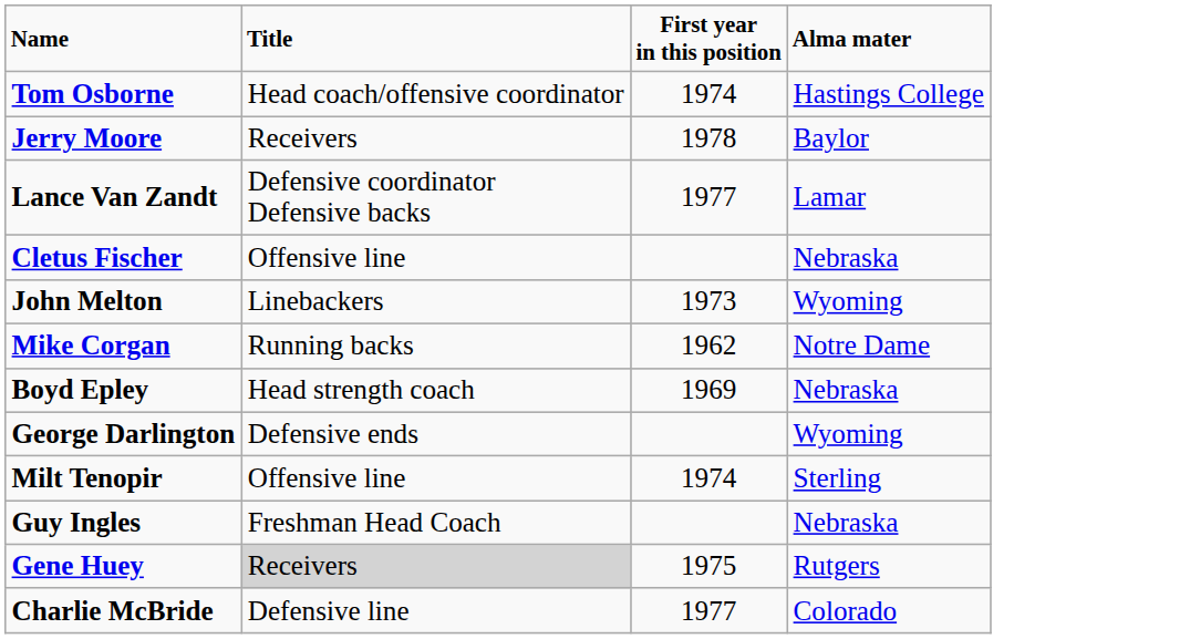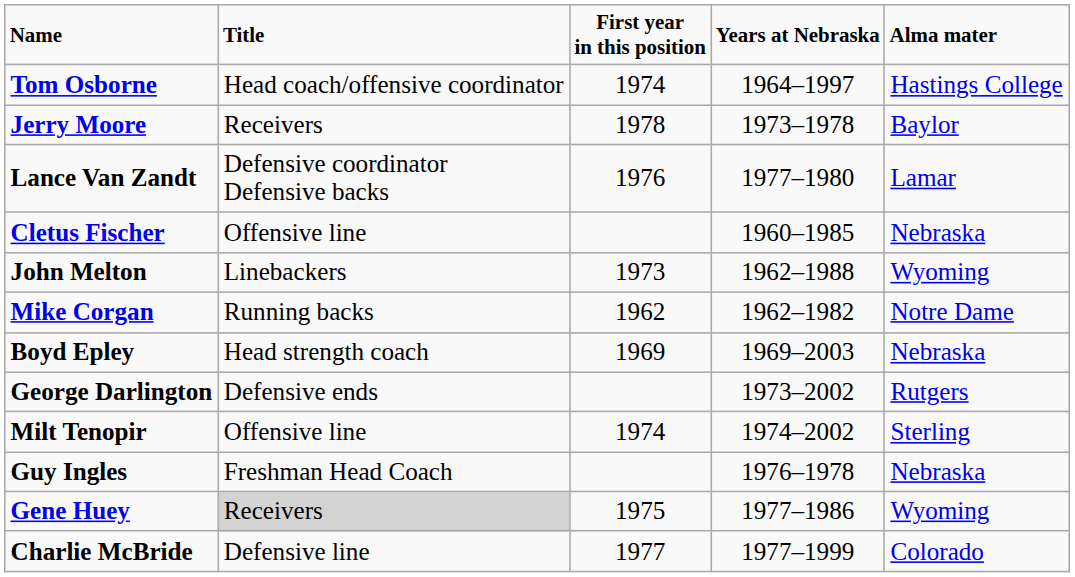 <table class="wikitable">
 <tr style="font-size:smaller">
 <td><strong>Name</strong></td>
 <td><strong>Title</strong></td>
 <td align="center"><strong>First year<br>in this position</strong></td>
+<td align="center"><strong>Years at Nebraska</strong></td>
 <td><strong>Alma mater</strong></td>
 </tr>
 <tr>
 <td><strong><a href='#'>Tom Osborne</a></strong></td>
 <td>Head coach/offensive coordinator</td>
 <td align="center">1974</td>
+<td align="center">1964–1997</td>
 <td><a href='#'>Hastings College</a></td>
 </tr>
 <tr>
 <td><strong><a href='#'>Jerry Moore</a></strong></td>
 <td>Receivers</td>
 <td align="center">1978</td>
+<td align="center">1973–1978</td>
 <td><a href='#'>Baylor</a></td>
 </tr>
 <tr>
 <td><strong>Lance Van Zandt</strong></td>
 <td>Defensive coordinator<br>Defensive backs</td>
-<td align="center">1977</td>
+<td align="center">1976</td>
+<td align="center">1977–1980</td>
 <td><a href='#'>Lamar</a></td>
 </tr>
 <tr>
 <td><strong><a href='#'>Cletus Fischer</a></strong></td>
 <td>Offensive line</td>
 <td align="center"></td>
+<td align="center">1960–1985</td>
 <td><a href='#'>Nebraska</a></td>
 </tr>
 <tr>
 <td><strong>John Melton</strong></td>
 <td>Linebackers</td>
 <td align="center">1973</td>
+<td align="center">1962–1988</td>
 <td><a href='#'>Wyoming</a></td>
 </tr>
 <tr>
 <td><strong><a href='#'>Mike Corgan</a></strong></td>
 <td>Running backs</td>
 <td align="center">1962</td>
+<td align="center">1962–1982</td>
 <td><a href='#'>Notre Dame</a></td>
 </tr>
 <tr>
 <td><strong>Boyd Epley</strong></td>
 <td>Head strength coach</td>
 <td align="center">1969</td>
+<td align="center">1969–2003</td>
 <td><a href='#'>Nebraska</a></td>
 </tr>
 <tr>
 <td><strong>George Darlington</strong></td>
 <td>Defensive ends</td>
 <td align="center"></td>
-<td><a href='#'>Wyoming</a></td>
+<td align="center">1973–2002</td>
+<td><a href='#'>Rutgers</a></td>
 </tr>
 <tr>
 <td><strong>Milt Tenopir</strong></td>
 <td>Offensive line</td>
 <td align="center">1974</td>
+<td align="center">1974–2002</td>
 <td><a href='#'>Sterling</a></td>
 </tr>
 <tr>
 <td><strong>Guy Ingles</strong></td>
 <td>Freshman Head Coach</td>
 <td align="center"></td>
+<td align="center">1976–1978</td>
 <td><a href='#'>Nebraska</a></td>
 </tr>
 <tr>
 <td><strong><a href='#'>Gene Huey</a></strong></td>
 <td style="background: lightgrey;">Receivers</td>
 <td align="center">1975</td>
-<td><a href='#'>Rutgers</a></td>
+<td align="center">1977–1986</td>
+<td><a href='#'>Wyoming</a></td>
 </tr>
 <tr>
 <td><strong>Charlie McBride</strong></td>
 <td>Defensive line</td>
 <td align="center">1977</td>
+<td align="center">1977–1999</td>
 <td><a href='#'>Colorado</a></td>
 </tr>
 </table>
